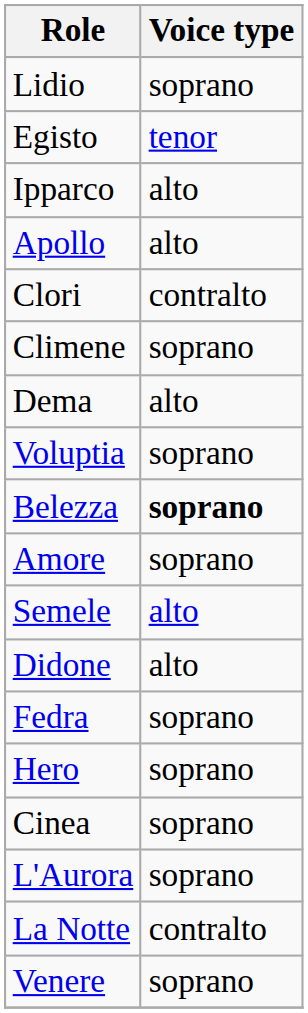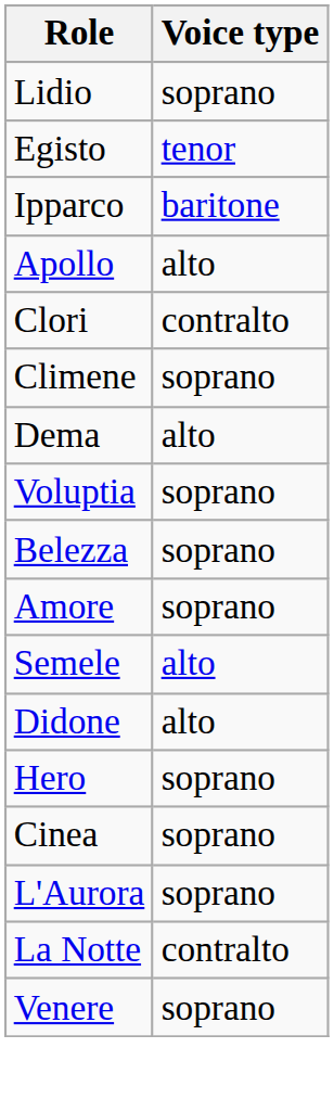 <table class="wikitable">
 <tr>
 <th>Role</th>
 <th>Voice type</th>
 </tr>
 <tr>
 <td>Lidio</td>
 <td>soprano</td>
 </tr>
 <tr>
 <td>Egisto</td>
 <td><a href='#'>tenor</a></td>
 </tr>
 <tr>
 <td>Ipparco</td>
-<td>alto</td>
+<td><a href='#'>baritone</a></td>
 </tr>
 <tr>
 <td><a href='#'>Apollo</a></td>
 <td>alto</td>
 </tr>
 <tr>
 <td>Clori</td>
 <td>contralto</td>
 </tr>
 <tr>
 <td>Climene</td>
 <td>soprano</td>
 </tr>
 <tr>
 <td>Dema</td>
 <td>alto</td>
 </tr>
 <tr>
 <td><a href='#'>Voluptia</a></td>
 <td>soprano</td>
 </tr>
 <tr>
 <td><a href='#'>Belezza</a></td>
-<td><strong>soprano</strong></td>
+<td>soprano</td>
 </tr>
 <tr>
 <td><a href='#'>Amore</a></td>
 <td>soprano</td>
 </tr>
 <tr>
 <td><a href='#'>Semele</a></td>
 <td><a href='#'>alto</a></td>
 </tr>
 <tr>
 <td><a href='#'>Didone</a></td>
 <td>alto</td>
-</tr>
-<tr>
-<td><a href='#'>Fedra</a></td>
-<td>soprano</td>
 </tr>
 <tr>
 <td><a href='#'>Hero</a></td>
 <td>soprano</td>
 </tr>
 <tr>
 <td>Cinea</td>
 <td>soprano</td>
 </tr>
 <tr>
 <td><a href='#'>L'Aurora</a></td>
 <td>soprano</td>
 </tr>
 <tr>
 <td><a href='#'>La Notte</a></td>
 <td>contralto</td>
 </tr>
 <tr>
 <td><a href='#'>Venere</a></td>
 <td>soprano</td>
 </tr>
 <tr>
 </tr>
 </table>
